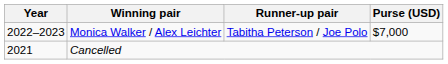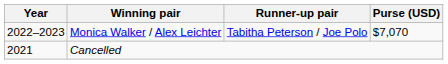 <table class="wikitable">
 <tr>
 <th scope="col">Year</th>
 <th scope="col">Winning pair</th>
 <th scope="col">Runner-up pair</th>
 <th scope="col">Purse (USD)</th>
 </tr>
 <tr>
 <td>2022–2023</td>
 <td> <a href='#'>Monica Walker</a> / <a href='#'>Alex Leichter</a></td>
 <td> <a href='#'>Tabitha Peterson</a> / <a href='#'>Joe Polo</a></td>
-<td>$7,000</td>
+<td>$7,070</td>
 </tr>
 <tr>
 <td>2021</td>
 <td colspan="3"><em>Cancelled</em></td>
 </tr>
 </table>
